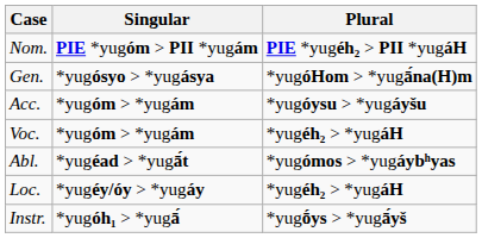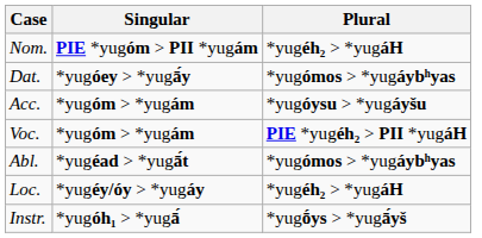 <table class="wikitable sortable">
 <tr>
 <th>Case</th>
 <th>Singular</th>
 <th>Plural</th>
 </tr>
 <tr>
 <td><em>Nom.</em></td>
 <td><strong><a href='#'>PIE</a></strong> *yug<strong>óm</strong> > <strong>PII</strong> *yug<strong>ám</strong></td>
-<td><strong><a href='#'>PIE</a></strong> *yug<strong>éh₂</strong> > <strong>PII</strong> *yug<strong>áH</strong></td>
+<td>*yug<strong>éh₂</strong> > *yug<strong>áH</strong></td>
 </tr>
 <tr>
-<td><em>Gen.</em></td>
-<td>*yug<strong>ósyo</strong> > *yug<strong>ásya</strong></td>
-<td>*yug<strong>óHom</strong> > *yug<strong>ā́na(H)m</strong></td>
+<td><em>Dat.</em></td>
+<td>*yug<strong>óey</strong> > *yug<strong>ā́y</strong></td>
+<td>*yug<strong>ómos</strong> > *yug<strong>áybʰyas</strong></td>
 </tr>
 <tr>
 <td><em>Acc.</em></td>
 <td>*yug<strong>óm</strong> > *yug<strong>ám</strong></td>
 <td>*yug<strong>óysu</strong> > *yug<strong>áyšu</strong></td>
 </tr>
 <tr>
 <td><em>Voc.</em></td>
 <td>*yug<strong>óm</strong> > *yug<strong>ám</strong></td>
-<td>*yug<strong>éh₂</strong> > *yug<strong>áH</strong></td>
+<td><strong><a href='#'>PIE</a></strong> *yug<strong>éh₂</strong> > <strong>PII</strong> *yug<strong>áH</strong></td>
 </tr>
 <tr>
 <td><em>Abl.</em></td>
 <td>*yug<strong>éad</strong> > *yug<strong>ā́t</strong></td>
 <td>*yug<strong>ómos</strong> > *yug<strong>áybʰyas</strong></td>
 </tr>
 <tr>
 <td><em>Loc.</em></td>
 <td>*yug<strong>éy/óy</strong> > *yug<strong>áy</strong></td>
 <td>*yug<strong>éh₂</strong> > *yug<strong>áH</strong></td>
 </tr>
 <tr>
 <td><em>Instr.</em></td>
 <td>*yug<strong>óh₁</strong> > *yug<strong>ā́</strong></td>
 <td>*yug<strong>ṓys</strong> > *yug<strong>ā́yš</strong></td>
 </tr>
 </table>
